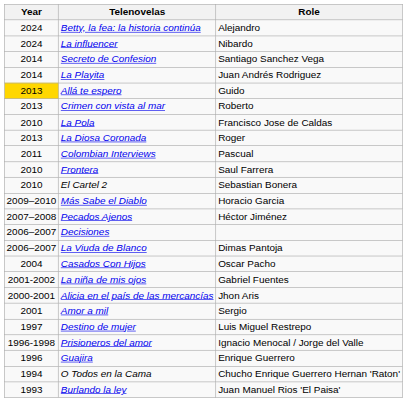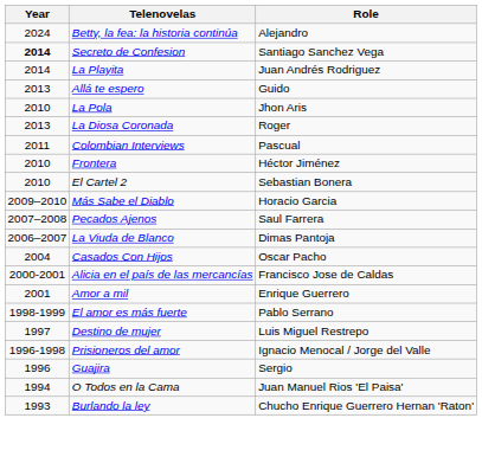 <table class="wikitable">
 <tr>
 <th>Year</th>
 <th>Telenovelas</th>
 <th>Role</th>
 </tr>
 <tr>
 <td align=center>2024</td>
 <td><em><a href='#'>Betty, la fea: la historia continúa</a></em></td>
 <td>Alejandro</td>
 </tr>
 <tr>
-<td align=center>2024</td>
-<td><em><a href='#'>La influencer</a></em></td>
-<td>Nibardo</td>
-</tr>
-<tr>
-<td align=center>2014</td>
+<td align=center><strong>2014</strong></td>
 <td><em><a href='#'>Secreto de Confesion</a></em></td>
 <td>Santiago Sanchez Vega</td>
 </tr>
 <tr>
 <td align=center>2014</td>
 <td><em><a href='#'>La Playita</a></em></td>
 <td>Juan Andrés Rodriguez</td>
 </tr>
 <tr>
-<td align=center style="background: gold;">2013</td>
+<td align=center>2013</td>
 <td><em><a href='#'>Allá te espero</a></em></td>
 <td>Guido</td>
 </tr>
 <tr>
-<td align=center>2013</td>
-<td><em><a href='#'>Crimen con vista al mar</a></em></td>
-<td>Roberto</td>
-</tr>
-<tr>
 <td align=center>2010</td>
 <td><a href='#'><em>La Pola</em></a></td>
-<td>Francisco Jose de Caldas</td>
+<td>Jhon Aris</td>
 </tr>
 <tr>
 <td align=center>2013</td>
 <td><em><a href='#'>La Diosa Coronada</a></em></td>
 <td>Roger</td>
 </tr>
 <tr>
 <td align=center>2011</td>
 <td><em><a href='#'>Colombian Interviews</a></em></td>
 <td>Pascual</td>
 </tr>
 <tr>
 <td align=center>2010</td>
 <td><em><a href='#'>Frontera</a></em></td>
-<td>Saul Farrera</td>
+<td>Héctor Jiménez</td>
 </tr>
 <tr>
 <td align=center>2010</td>
 <td><em>El Cartel 2</em></td>
 <td>Sebastian Bonera</td>
 </tr>
 <tr>
 <td align=center>2009–2010</td>
 <td><em><a href='#'>Más Sabe el Diablo</a></em></td>
 <td>Horacio Garcia</td>
 </tr>
 <tr>
 <td align=center>2007–2008</td>
 <td><em><a href='#'>Pecados Ajenos</a></em></td>
-<td>Héctor Jiménez</td>
-</tr>
-<tr>
-<td align=center>2006–2007</td>
-<td><em><a href='#'>Decisiones</a></em></td>
-<td></td>
+<td>Saul Farrera</td>
 </tr>
 <tr>
 <td align=center>2006–2007</td>
 <td><em><a href='#'>La Viuda de Blanco</a></em></td>
 <td>Dimas Pantoja</td>
 </tr>
 <tr>
 <td align=center>2004</td>
 <td><em><a href='#'>Casados Con Hijos</a></em></td>
 <td>Oscar Pacho</td>
 </tr>
 <tr>
-<td align=center>2001-2002</td>
-<td><em><a href='#'>La niña de mis ojos</a></em></td>
-<td>Gabriel Fuentes</td>
-</tr>
-<tr>
 <td align=center>2000-2001</td>
 <td><em><a href='#'>Alicia en el país de las mercancías</a></em></td>
-<td>Jhon Aris</td>
+<td>Francisco Jose de Caldas</td>
 </tr>
 <tr>
 <td align=center>2001</td>
 <td><em><a href='#'>Amor a mil</a></em></td>
-<td>Sergio</td>
+<td>Enrique Guerrero</td>
+</tr>
+<tr>
+<td align=center>1998-1999</td>
+<td><a href='#'><em>El amor es más fuerte</em></a></td>
+<td>Pablo Serrano</td>
 </tr>
 <tr>
 <td align=center>1997</td>
 <td><em><a href='#'>Destino de mujer</a></em></td>
 <td>Luis Miguel Restrepo</td>
 </tr>
 <tr>
 <td align=center>1996-1998</td>
 <td><em><a href='#'>Prisioneros del amor</a></em></td>
 <td>Ignacio Menocal / Jorge del Valle</td>
 </tr>
 <tr>
 <td align=center>1996</td>
 <td><em><a href='#'>Guajira</a></em></td>
-<td>Enrique Guerrero</td>
+<td>Sergio</td>
 </tr>
 <tr>
 <td align=center>1994</td>
 <td><em>O Todos en la Cama</em></td>
-<td>Chucho Enrique Guerrero Hernan 'Raton'</td>
+<td>Juan Manuel Rios 'El Paisa'</td>
 </tr>
 <tr>
 <td align=center>1993</td>
 <td><em><a href='#'>Burlando la ley</a></em></td>
-<td>Juan Manuel Rios 'El Paisa'</td>
+<td>Chucho Enrique Guerrero Hernan 'Raton'</td>
 </tr>
 </table>
